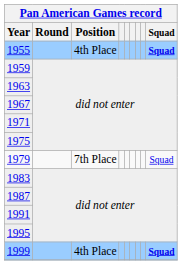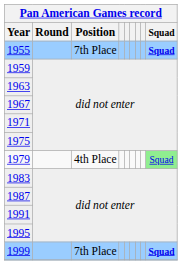 <table class="wikitable" style="text-align: center;">
 <tr>
 <th colspan=9><a href='#'>Pan American Games record</a></th>
 </tr>
 <tr>
 <th>Year</th>
 <th>Round</th>
 <th>Position</th>
 <th></th>
 <th></th>
 <th></th>
 <th></th>
 <th></th>
 <th><small>Squad</small></th>
 </tr>
 <tr bgcolor=#9acdff>
 <td> <a href='#'>1955</a></td>
 <td></td>
-<td>4th Place</td>
+<td>7th Place</td>
 <td></td>
 <td></td>
 <td></td>
 <td></td>
 <td></td>
 <td><strong><small><a href='#'>Squad</a></small></strong></td>
 </tr>
 <tr bgcolor="efefef">
 <td> <a href='#'>1959</a></td>
 <td colspan=8 rowspan=5 align=center><em>did not enter</em></td>
 </tr>
 <tr bgcolor="efefef">
 <td> <a href='#'>1963</a></td>
 </tr>
 <tr bgcolor="efefef">
 <td> <a href='#'>1967</a></td>
 </tr>
 <tr bgcolor="efefef">
 <td> <a href='#'>1971</a></td>
 </tr>
 <tr bgcolor="efefef">
 <td> <a href='#'>1975</a></td>
 </tr>
 <tr>
 <td> <a href='#'>1979</a></td>
 <td></td>
-<td>7th Place</td>
+<td>4th Place</td>
 <td></td>
 <td></td>
 <td></td>
 <td></td>
 <td></td>
-<td><small><a href='#'>Squad</a></small></td>
+<td style="background: lightgreen;"><small><a href='#'>Squad</a></small></td>
 </tr>
 <tr bgcolor="efefef">
 <td> <a href='#'>1983</a></td>
 <td colspan=8 rowspan=4 align=center><em>did not enter</em></td>
 </tr>
 <tr bgcolor="efefef">
 <td> <a href='#'>1987</a></td>
 </tr>
 <tr bgcolor="efefef">
 <td> <a href='#'>1991</a></td>
 </tr>
 <tr bgcolor="efefef">
 <td> <a href='#'>1995</a></td>
 </tr>
 <tr bgcolor=#9acdff>
 <td> <a href='#'>1999</a></td>
 <td></td>
-<td>4th Place</td>
+<td>7th Place</td>
 <td></td>
 <td></td>
 <td></td>
 <td></td>
 <td></td>
 <td><strong><small><a href='#'>Squad</a></small></strong></td>
 </tr>
 <tr>
 </tr>
 </table>
